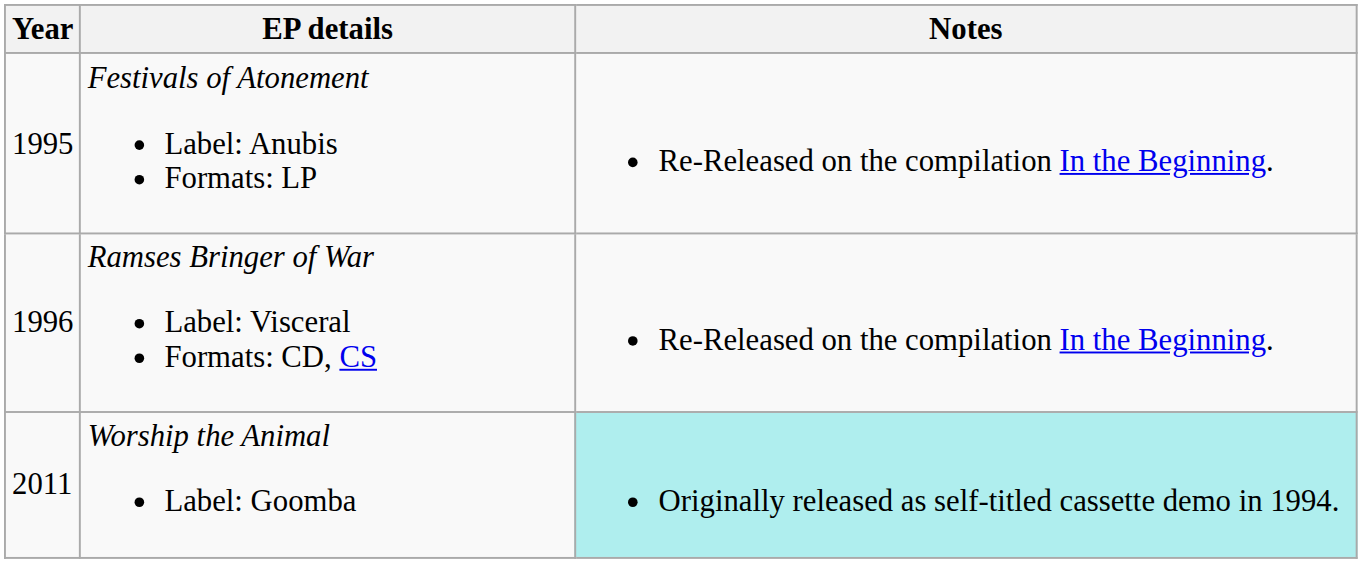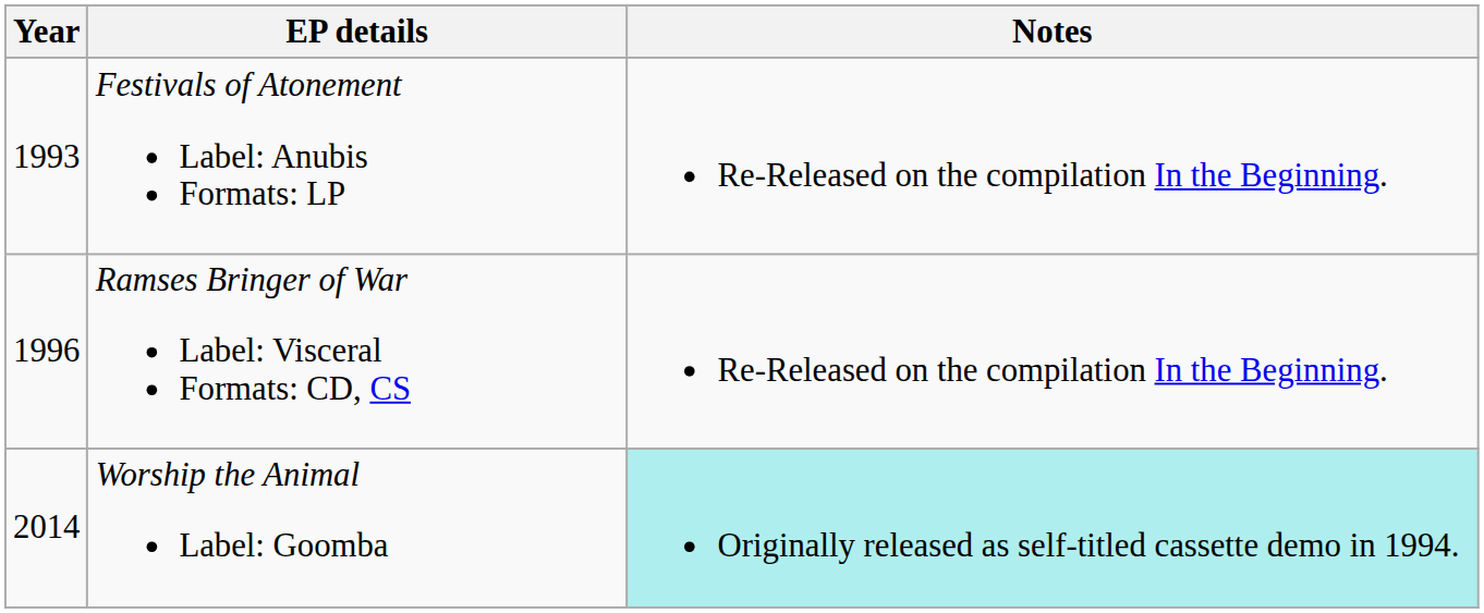 <table class="wikitable" border="1">
 <tr>
 <th>Year</th>
 <th width="250">EP details</th>
 <th width="400">Notes</th>
 </tr>
 <tr>
-<td>1995</td>
+<td>1993</td>
 <td><em>Festivals of Atonement</em><br><ul><li>Label: Anubis</li><li>Formats: LP</li></ul></td>
 <td><br><ul><li>Re-Released on the compilation <a href='#'>In the Beginning</a>.</li></ul></td>
 </tr>
 <tr>
 <td>1996</td>
 <td><em>Ramses Bringer of War</em><br><ul><li>Label: Visceral</li><li>Formats: CD, <a href='#'>CS</a></li></ul></td>
 <td><br><ul><li>Re-Released on the compilation <a href='#'>In the Beginning</a>.</li></ul></td>
 </tr>
 <tr>
-<td>2011</td>
+<td>2014</td>
 <td><em>Worship the Animal</em><br><ul><li>Label: Goomba</li></ul></td>
 <td style="background: paleturquoise;"><br><ul><li>Originally released as self-titled cassette demo in 1994.</li></ul></td>
 </tr>
 </table>
